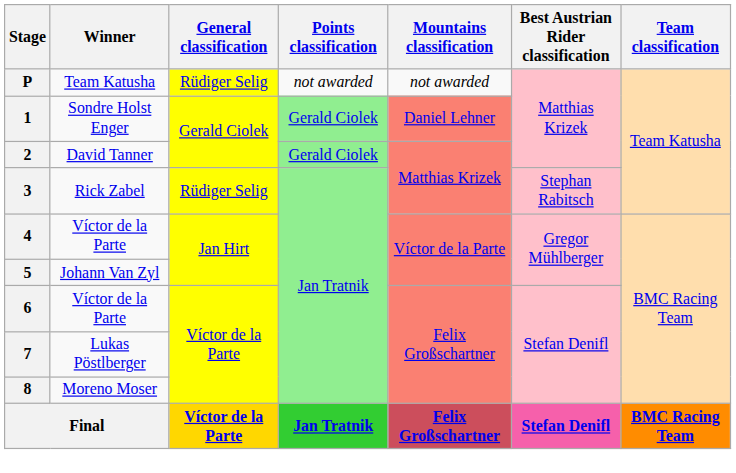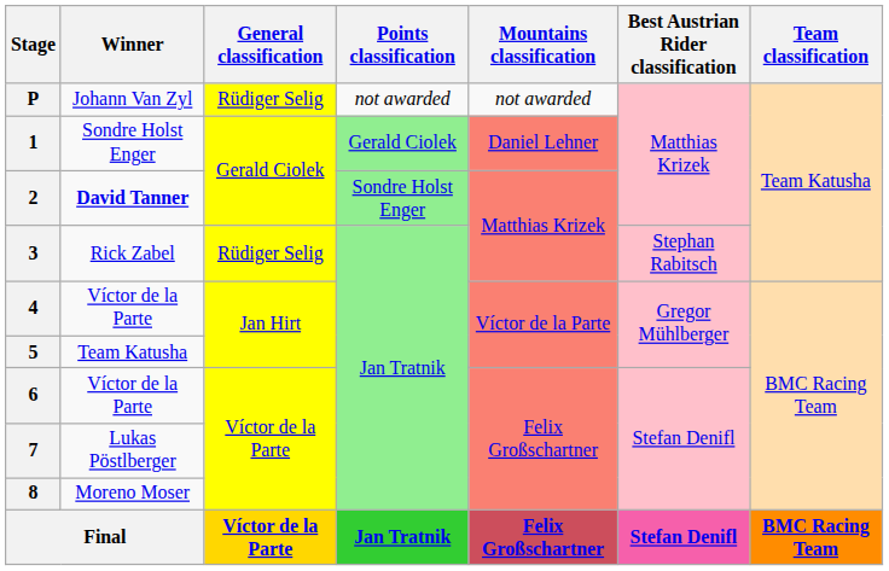 <table class="wikitable" style="text-align: center; font-size:smaller;">
 <tr>
 <th style="width:1%;">Stage</th>
 <th style="width:14%;">Winner</th>
 <th style="width:12%;"><a href='#'>General classification</a><br></th>
 <th style="width:12%;"><a href='#'>Points classification</a><br></th>
 <th style="width:12%;"><a href='#'>Mountains classification</a><br></th>
 <th style="width:12%;">Best Austrian Rider classification<br></th>
 <th style="width:12%;"><a href='#'>Team classification</a><br></th>
 </tr>
 <tr>
 <th>P</th>
-<td><a href='#'>Team Katusha</a></td>
+<td><a href='#'>Johann Van Zyl</a></td>
 <td style="background:yellow;"><a href='#'>Rüdiger Selig</a></td>
 <td style="background:offwhite;"><em>not awarded</em></td>
 <td style="background:offwhite;"><em>not awarded</em></td>
 <td style="background:pink;" rowspan=3><a href='#'>Matthias Krizek</a></td>
 <td style="background:navajowhite;" rowspan=4><a href='#'>Team Katusha</a></td>
 </tr>
 <tr>
 <th>1</th>
 <td><a href='#'>Sondre Holst Enger</a></td>
 <td style="background:yellow;" rowspan=2><a href='#'>Gerald Ciolek</a></td>
 <td style="background:lightgreen;"><a href='#'>Gerald Ciolek</a></td>
 <td style="background:salmon;"><a href='#'>Daniel Lehner</a></td>
 </tr>
 <tr>
 <th>2</th>
-<td><a href='#'>David Tanner</a></td>
-<td style="background:lightgreen;"><a href='#'>Gerald Ciolek</a></td>
+<td><strong><a href='#'>David Tanner</a></strong></td>
+<td style="background:lightgreen;"><a href='#'>Sondre Holst Enger</a></td>
 <td style="background:salmon;" rowspan=2><a href='#'>Matthias Krizek</a></td>
 </tr>
 <tr>
 <th>3</th>
 <td><a href='#'>Rick Zabel</a></td>
 <td style="background:yellow;"><a href='#'>Rüdiger Selig</a></td>
 <td style="background:lightgreen;" rowspan=6><a href='#'>Jan Tratnik</a></td>
 <td style="background:pink;"><a href='#'>Stephan Rabitsch</a></td>
 </tr>
 <tr>
 <th>4</th>
 <td><a href='#'>Víctor de la Parte</a></td>
 <td style="background:yellow;" rowspan=2><a href='#'>Jan Hirt</a></td>
 <td style="background:salmon;" rowspan=2><a href='#'>Víctor de la Parte</a></td>
 <td style="background:pink;" rowspan=2><a href='#'>Gregor Mühlberger</a></td>
 <td style="background:navajowhite;" rowspan=5><a href='#'>BMC Racing Team</a></td>
 </tr>
 <tr>
 <th>5</th>
-<td><a href='#'>Johann Van Zyl</a></td>
+<td><a href='#'>Team Katusha</a></td>
 </tr>
 <tr>
 <th>6</th>
 <td><a href='#'>Víctor de la Parte</a></td>
 <td style="background:yellow;" rowspan=3><a href='#'>Víctor de la Parte</a></td>
 <td style="background:salmon;" rowspan=3><a href='#'>Felix Großschartner</a></td>
 <td style="background:pink;" rowspan=3><a href='#'>Stefan Denifl</a></td>
 </tr>
 <tr>
 <th>7</th>
 <td><a href='#'>Lukas Pöstlberger</a></td>
 </tr>
 <tr>
 <th>8</th>
 <td><a href='#'>Moreno Moser</a></td>
 </tr>
 <tr>
 <th colspan=2><strong>Final</strong></th>
 <th style="background:gold;"><a href='#'>Víctor de la Parte</a></th>
 <th style="background:limegreen;"><a href='#'>Jan Tratnik</a></th>
 <th style="background:#cc4e5c;"><a href='#'>Felix Großschartner</a></th>
 <th style="background:#F660AB;"><a href='#'>Stefan Denifl</a></th>
 <th style="background:darkorange;"><a href='#'>BMC Racing Team</a></th>
 </tr>
 </table>
